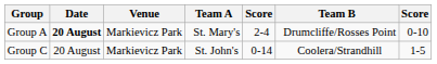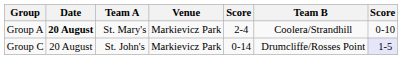 <table class="wikitable">
 <tr>
 <th>Group</th>
 <th>Date</th>
+<th>Team A</th>
 <th>Venue</th>
-<th>Team A</th>
 <th>Score</th>
 <th>Team B</th>
 <th>Score</th>
 </tr>
 <tr align="center">
 <td>Group A</td>
 <td><strong>20 August</strong></td>
+<td>  St. Mary's</td>
 <td>Markievicz Park</td>
-<td>  St. Mary's</td>
 <td>  2-4</td>
-<td>  Drumcliffe/Rosses Point</td>
+<td>  Coolera/Strandhill</td>
 <td>  0-10</td>
 </tr>
 <tr align="center">
 <td>Group C</td>
 <td>20 August</td>
+<td>  St. John's</td>
 <td>Markievicz Park</td>
-<td>  St. John's</td>
 <td>  0-14</td>
-<td>  Coolera/Strandhill</td>
-<td>  1-5</td>
+<td>  Drumcliffe/Rosses Point</td>
+<td style="background: lavender;">  1-5</td>
 </tr>
 </table>
